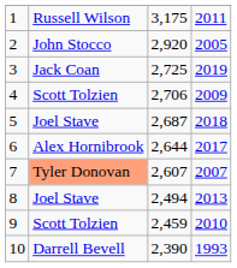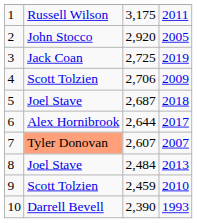 <table class="wikitable">
 <tr>
 </tr>
 <tr>
 <td>1</td>
 <td><a href='#'>Russell Wilson</a></td>
 <td>3,175</td>
 <td><a href='#'>2011</a></td>
 </tr>
 <tr>
 <td>2</td>
 <td><a href='#'>John Stocco</a></td>
 <td>2,920</td>
 <td><a href='#'>2005</a></td>
 </tr>
 <tr>
 <td>3</td>
 <td><a href='#'>Jack Coan</a></td>
 <td>2,725</td>
 <td><a href='#'>2019</a></td>
 </tr>
 <tr>
 <td>4</td>
 <td><a href='#'>Scott Tolzien</a></td>
 <td>2,706</td>
 <td><a href='#'>2009</a></td>
 </tr>
 <tr>
 <td>5</td>
 <td><a href='#'>Joel Stave</a></td>
 <td>2,687</td>
 <td><a href='#'>2018</a></td>
 </tr>
 <tr>
 <td>6</td>
 <td><a href='#'>Alex Hornibrook</a></td>
 <td>2,644</td>
 <td><a href='#'>2017</a></td>
 </tr>
 <tr>
 <td>7</td>
 <td style="background: lightsalmon;">Tyler Donovan</td>
 <td>2,607</td>
 <td><a href='#'>2007</a></td>
 </tr>
 <tr>
 <td>8</td>
 <td><a href='#'>Joel Stave</a></td>
-<td>2,494</td>
+<td>2,484</td>
 <td><a href='#'>2013</a></td>
 </tr>
 <tr>
 <td>9</td>
 <td><a href='#'>Scott Tolzien</a></td>
 <td>2,459</td>
 <td><a href='#'>2010</a></td>
 </tr>
 <tr>
 <td>10</td>
 <td><a href='#'>Darrell Bevell</a></td>
 <td>2,390</td>
 <td><a href='#'>1993</a></td>
 </tr>
 </table>
